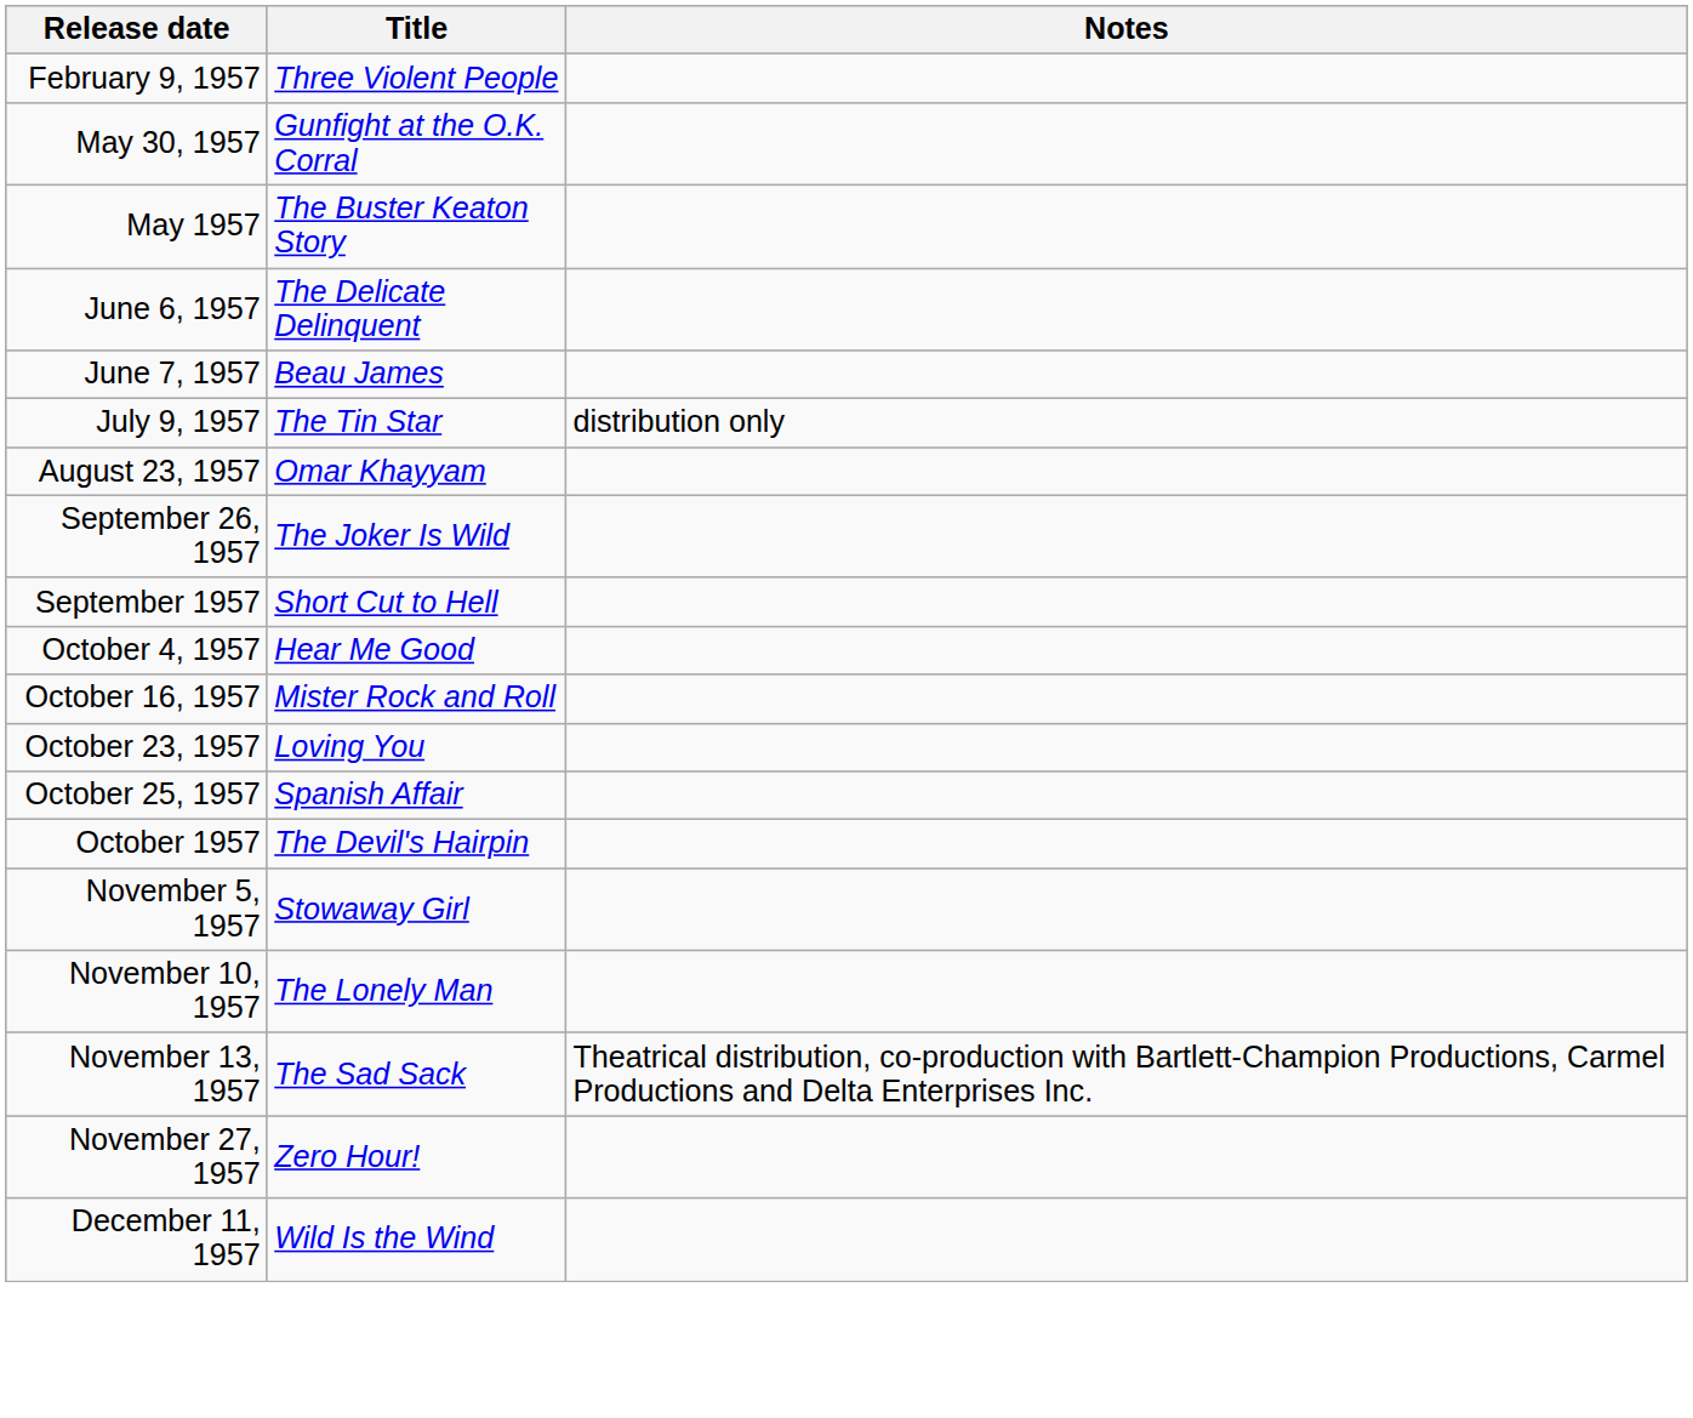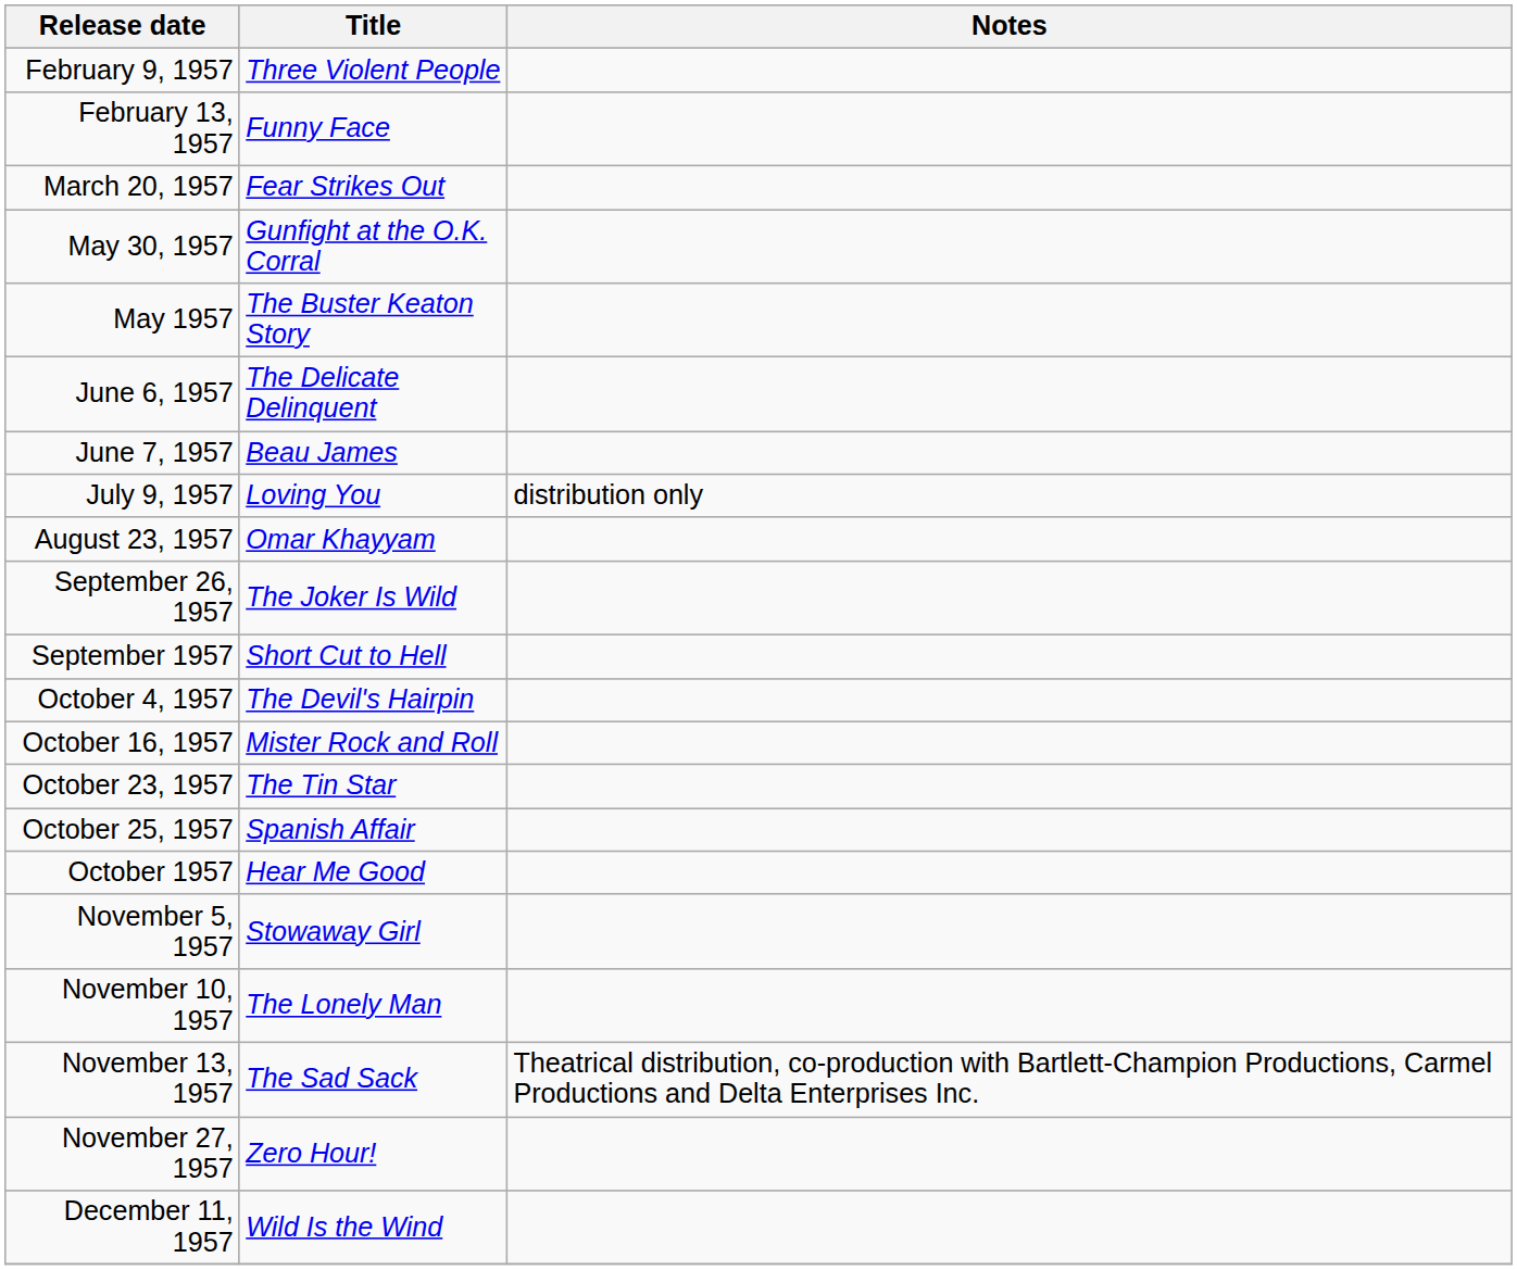 <table class="wikitable sortable" style="width:100%;">
 <tr>
 <th scope="col" style="width:130px;">Release date</th>
 <th>Title</th>
 <th>Notes</th>
 </tr>
 <tr>
 <td style="text-align:right;">February 9, 1957</td>
 <td><em><a href='#'>Three Violent People</a></em></td>
+<td></td>
+</tr>
+<tr>
+<td style="text-align:right;">February 13, 1957</td>
+<td><em><a href='#'>Funny Face</a></em></td>
+<td></td>
+</tr>
+<tr>
+<td style="text-align:right;">March 20, 1957</td>
+<td><em><a href='#'>Fear Strikes Out</a></em></td>
 <td></td>
 </tr>
 <tr>
 <td style="text-align:right;">May 30, 1957</td>
 <td><em><a href='#'>Gunfight at the O.K. Corral</a></em></td>
 <td></td>
 </tr>
 <tr>
 <td style="text-align:right;">May 1957</td>
 <td><em><a href='#'>The Buster Keaton Story</a></em></td>
 <td></td>
 </tr>
 <tr>
 <td style="text-align:right;">June 6, 1957</td>
 <td><em><a href='#'>The Delicate Delinquent</a></em></td>
 <td></td>
 </tr>
 <tr>
 <td style="text-align:right;">June 7, 1957</td>
 <td><em><a href='#'>Beau James</a></em></td>
 <td></td>
 </tr>
 <tr>
 <td style="text-align:right;">July 9, 1957</td>
-<td><em><a href='#'>The Tin Star</a></em></td>
+<td><em><a href='#'>Loving You</a></em></td>
 <td>distribution only</td>
 </tr>
 <tr>
 <td style="text-align:right;">August 23, 1957</td>
 <td><em><a href='#'>Omar Khayyam</a></em></td>
 <td></td>
 </tr>
 <tr>
 <td style="text-align:right;">September 26, 1957</td>
 <td><em><a href='#'>The Joker Is Wild</a></em></td>
 <td></td>
 </tr>
 <tr>
 <td style="text-align:right;">September 1957</td>
 <td><em><a href='#'>Short Cut to Hell</a></em></td>
 <td></td>
 </tr>
 <tr>
 <td style="text-align:right;">October 4, 1957</td>
-<td><em><a href='#'>Hear Me Good</a></em></td>
+<td><em><a href='#'>The Devil's Hairpin</a></em></td>
 <td></td>
 </tr>
 <tr>
 <td style="text-align:right;">October 16, 1957</td>
 <td><em><a href='#'>Mister Rock and Roll</a></em></td>
 <td></td>
 </tr>
 <tr>
 <td style="text-align:right;">October 23, 1957</td>
-<td><em><a href='#'>Loving You</a></em></td>
+<td><em><a href='#'>The Tin Star</a></em></td>
 <td></td>
 </tr>
 <tr>
 <td style="text-align:right;">October 25, 1957</td>
 <td><em><a href='#'>Spanish Affair</a></em></td>
 <td></td>
 </tr>
 <tr>
 <td style="text-align:right;">October 1957</td>
-<td><em><a href='#'>The Devil's Hairpin</a></em></td>
+<td><em><a href='#'>Hear Me Good</a></em></td>
 <td></td>
 </tr>
 <tr>
 <td style="text-align:right;">November 5, 1957</td>
 <td><em><a href='#'>Stowaway Girl</a></em></td>
 <td></td>
 </tr>
 <tr>
 <td style="text-align:right;">November 10, 1957</td>
 <td><em><a href='#'>The Lonely Man</a></em></td>
 <td></td>
 </tr>
 <tr>
 <td style="text-align:right;">November 13, 1957</td>
 <td><em><a href='#'>The Sad Sack</a></em></td>
 <td>Theatrical distribution, co-production with Bartlett-Champion Productions, Carmel Productions and Delta Enterprises Inc.</td>
 </tr>
 <tr>
 <td style="text-align:right;">November 27, 1957</td>
 <td><em><a href='#'>Zero Hour!</a></em></td>
 <td></td>
 </tr>
 <tr>
 <td style="text-align:right;">December 11, 1957</td>
 <td><em><a href='#'>Wild Is the Wind</a></em></td>
 <td></td>
 </tr>
 <tr>
 </tr>
 </table>
